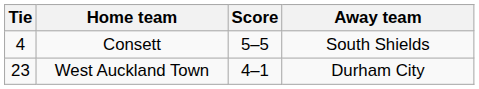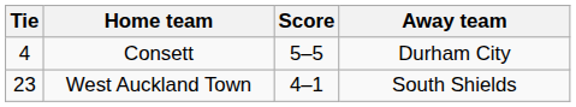 <table class="wikitable" style="text-align:center;">
 <tr>
 <th width=20>Tie</th>
 <th width=175>Home team</th>
 <th width=20>Score</th>
 <th width=175>Away team</th>
 </tr>
 <tr>
 <td>4</td>
 <td>Consett</td>
 <td>5–5</td>
-<td>South Shields</td>
+<td>Durham City</td>
 </tr>
 <tr>
 <td>23</td>
 <td>West Auckland Town</td>
 <td>4–1</td>
-<td>Durham City</td>
+<td>South Shields</td>
 </tr>
 </table>
